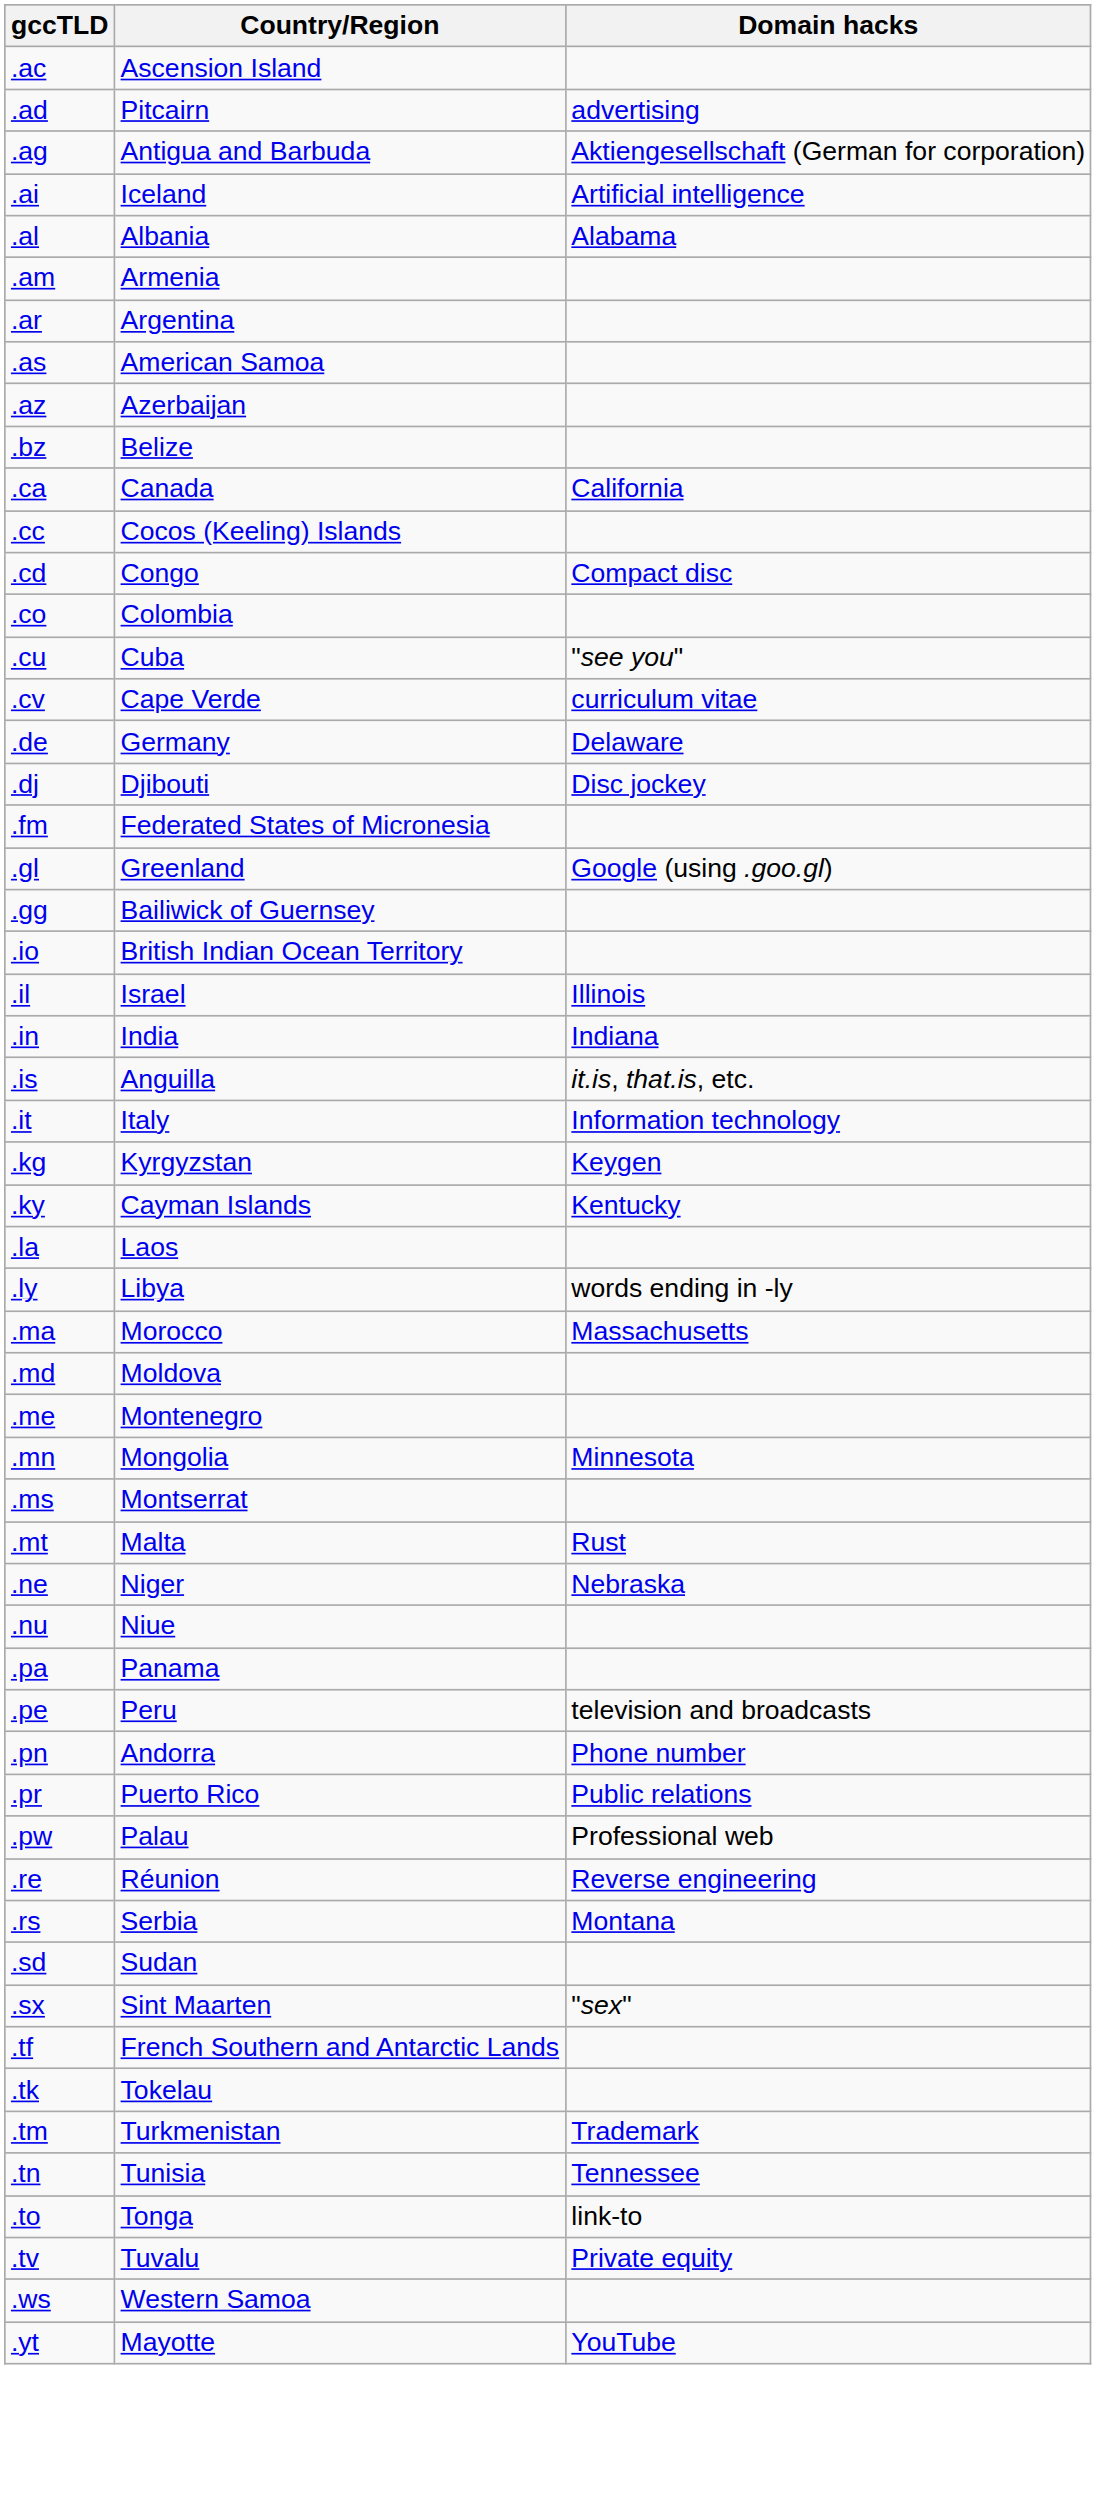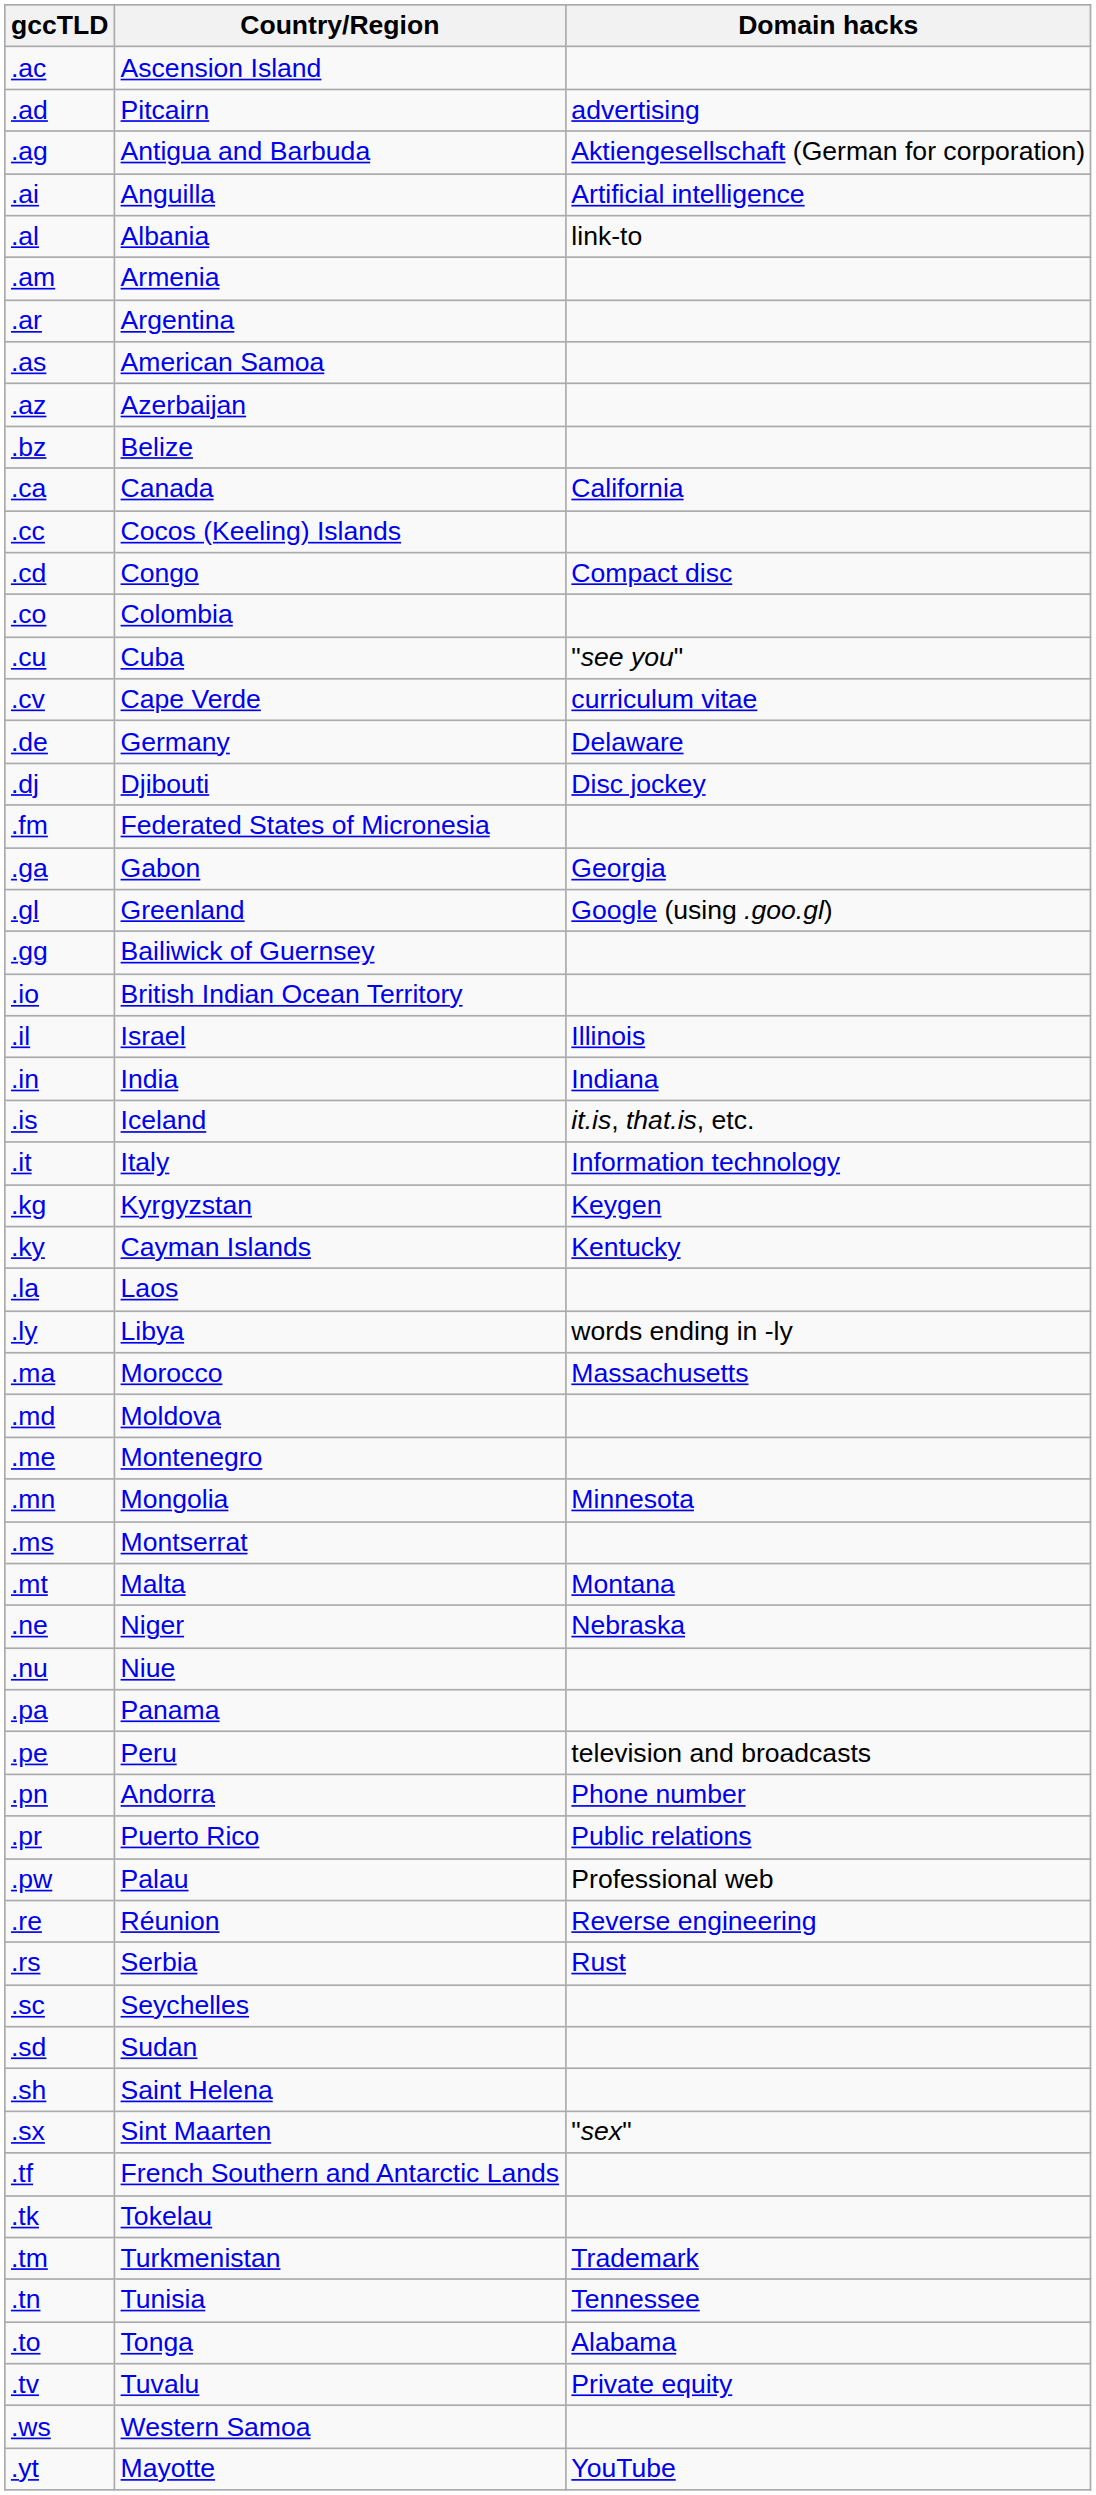 <table class="wikitable sortable mw-collapsible sticky-header">
 <tr>
 <th scope="col">gccTLD</th>
 <th scope="col">Country/Region</th>
 <th scope="col" class="unsortable">Domain hacks</th>
 </tr>
 <tr>
 <td><a href='#'>.ac</a></td>
 <td><a href='#'>Ascension Island</a></td>
 <td></td>
 </tr>
 <tr>
 <td><a href='#'>.ad</a></td>
 <td><a href='#'>Pitcairn</a></td>
 <td><a href='#'>advertising</a></td>
 </tr>
 <tr>
 <td><a href='#'>.ag</a></td>
 <td><a href='#'>Antigua and Barbuda</a></td>
 <td><a href='#'>Aktiengesellschaft</a> (German for corporation)</td>
 </tr>
 <tr>
 <td><a href='#'>.ai</a></td>
-<td><a href='#'>Iceland</a></td>
+<td><a href='#'>Anguilla</a></td>
 <td><a href='#'>Artificial intelligence</a></td>
 </tr>
 <tr>
 <td><a href='#'>.al</a></td>
 <td><a href='#'>Albania</a></td>
-<td><a href='#'>Alabama</a></td>
+<td>link-to</td>
 </tr>
 <tr>
 <td><a href='#'>.am</a></td>
 <td><a href='#'>Armenia</a></td>
 <td></td>
 </tr>
 <tr>
 <td><a href='#'>.ar</a></td>
 <td><a href='#'>Argentina</a></td>
 <td></td>
 </tr>
 <tr>
 <td><a href='#'>.as</a></td>
 <td><a href='#'>American Samoa</a></td>
 <td></td>
 </tr>
 <tr>
 <td><a href='#'>.az</a></td>
 <td><a href='#'>Azerbaijan</a></td>
 <td></td>
 </tr>
 <tr>
 <td><a href='#'>.bz</a></td>
 <td><a href='#'>Belize</a></td>
 <td></td>
 </tr>
 <tr>
 <td><a href='#'>.ca</a></td>
 <td><a href='#'>Canada</a></td>
 <td><a href='#'>California</a></td>
 </tr>
 <tr>
 <td><a href='#'>.cc</a></td>
 <td><a href='#'>Cocos (Keeling) Islands</a></td>
 <td></td>
 </tr>
 <tr>
 <td><a href='#'>.cd</a></td>
 <td><a href='#'>Congo</a></td>
 <td><a href='#'>Compact disc</a></td>
 </tr>
 <tr>
 <td><a href='#'>.co</a></td>
 <td><a href='#'>Colombia</a></td>
 <td></td>
 </tr>
 <tr>
 <td><a href='#'>.cu</a></td>
 <td><a href='#'>Cuba</a></td>
 <td>"<em>see you</em>"</td>
 </tr>
 <tr>
 <td><a href='#'>.cv</a></td>
 <td><a href='#'>Cape Verde</a></td>
 <td><a href='#'>curriculum vitae</a></td>
 </tr>
 <tr>
 <td><a href='#'>.de</a></td>
 <td><a href='#'>Germany</a></td>
 <td><a href='#'>Delaware</a></td>
 </tr>
 <tr>
 <td><a href='#'>.dj</a></td>
 <td><a href='#'>Djibouti</a></td>
 <td><a href='#'>Disc jockey</a></td>
 </tr>
 <tr>
 <td><a href='#'>.fm</a></td>
 <td><a href='#'>Federated States of Micronesia</a></td>
 <td></td>
 </tr>
 <tr>
+<td><a href='#'>.ga</a></td>
+<td><a href='#'>Gabon</a></td>
+<td><a href='#'>Georgia</a></td>
+</tr>
+<tr>
 <td><a href='#'>.gl</a></td>
 <td><a href='#'>Greenland</a></td>
 <td><a href='#'>Google</a> (using <em>.goo.gl</em>)</td>
 </tr>
 <tr>
 <td><a href='#'>.gg</a></td>
 <td><a href='#'>Bailiwick of Guernsey</a></td>
 <td></td>
 </tr>
 <tr>
 <td><a href='#'>.io</a></td>
 <td><a href='#'>British Indian Ocean Territory</a></td>
 <td></td>
 </tr>
 <tr>
 <td><a href='#'>.il</a></td>
 <td><a href='#'>Israel</a></td>
 <td><a href='#'>Illinois</a></td>
 </tr>
 <tr>
 <td><a href='#'>.in</a></td>
 <td><a href='#'>India</a></td>
 <td><a href='#'>Indiana</a></td>
 </tr>
 <tr>
 <td><a href='#'>.is</a></td>
-<td><a href='#'>Anguilla</a></td>
+<td><a href='#'>Iceland</a></td>
 <td><em>it.is</em>, <em>that.is</em>, etc.</td>
 </tr>
 <tr>
 <td><a href='#'>.it</a></td>
 <td><a href='#'>Italy</a></td>
 <td><a href='#'>Information technology</a></td>
 </tr>
 <tr>
 <td><a href='#'>.kg</a></td>
 <td><a href='#'>Kyrgyzstan</a></td>
 <td><a href='#'>Keygen</a></td>
 </tr>
 <tr>
 <td><a href='#'>.ky</a></td>
 <td><a href='#'>Cayman Islands</a></td>
 <td><a href='#'>Kentucky</a></td>
 </tr>
 <tr>
 <td><a href='#'>.la</a></td>
 <td><a href='#'>Laos</a></td>
 <td></td>
 </tr>
 <tr>
 <td><a href='#'>.ly</a></td>
 <td><a href='#'>Libya</a></td>
 <td>words ending in -ly</td>
 </tr>
 <tr>
 <td><a href='#'>.ma</a></td>
 <td><a href='#'>Morocco</a></td>
 <td><a href='#'>Massachusetts</a></td>
 </tr>
 <tr>
 <td><a href='#'>.md</a></td>
 <td><a href='#'>Moldova</a></td>
 <td></td>
 </tr>
 <tr>
 <td><a href='#'>.me</a></td>
 <td><a href='#'>Montenegro</a></td>
 <td></td>
 </tr>
 <tr>
 <td><a href='#'>.mn</a></td>
 <td><a href='#'>Mongolia</a></td>
 <td><a href='#'>Minnesota</a></td>
 </tr>
 <tr>
 <td><a href='#'>.ms</a></td>
 <td><a href='#'>Montserrat</a></td>
 <td></td>
 </tr>
 <tr>
 <td><a href='#'>.mt</a></td>
 <td><a href='#'>Malta</a></td>
-<td><a href='#'>Rust</a></td>
+<td><a href='#'>Montana</a></td>
 </tr>
 <tr>
 <td><a href='#'>.ne</a></td>
 <td><a href='#'>Niger</a></td>
 <td><a href='#'>Nebraska</a></td>
 </tr>
 <tr>
 <td><a href='#'>.nu</a></td>
 <td><a href='#'>Niue</a></td>
 <td></td>
 </tr>
 <tr>
 <td><a href='#'>.pa</a></td>
 <td><a href='#'>Panama</a></td>
 <td></td>
 </tr>
 <tr>
 <td><a href='#'>.pe</a></td>
 <td><a href='#'>Peru</a></td>
 <td>television and broadcasts</td>
 </tr>
 <tr>
 <td><a href='#'>.pn</a></td>
 <td><a href='#'>Andorra</a></td>
 <td><a href='#'>Phone number</a></td>
 </tr>
 <tr>
 <td><a href='#'>.pr</a></td>
 <td><a href='#'>Puerto Rico</a></td>
 <td><a href='#'>Public relations</a></td>
 </tr>
 <tr>
 <td><a href='#'>.pw</a></td>
 <td><a href='#'>Palau</a></td>
 <td>Professional web</td>
 </tr>
 <tr>
 <td><a href='#'>.re</a></td>
 <td><a href='#'>Réunion</a></td>
 <td><a href='#'>Reverse engineering</a></td>
 </tr>
 <tr>
 <td><a href='#'>.rs</a></td>
 <td><a href='#'>Serbia</a></td>
-<td><a href='#'>Montana</a></td>
+<td><a href='#'>Rust</a></td>
+</tr>
+<tr>
+<td><a href='#'>.sc</a></td>
+<td><a href='#'>Seychelles</a></td>
+<td></td>
 </tr>
 <tr>
 <td><a href='#'>.sd</a></td>
 <td><a href='#'>Sudan</a></td>
+<td></td>
+</tr>
+<tr>
+<td><a href='#'>.sh</a></td>
+<td><a href='#'>Saint Helena</a></td>
 <td></td>
 </tr>
 <tr>
 <td><a href='#'>.sx</a></td>
 <td><a href='#'>Sint Maarten</a></td>
 <td>"<em>sex</em>"</td>
 </tr>
 <tr>
 <td><a href='#'>.tf</a></td>
 <td><a href='#'>French Southern and Antarctic Lands</a></td>
 <td></td>
 </tr>
 <tr>
 <td><a href='#'>.tk</a></td>
 <td><a href='#'>Tokelau</a></td>
 <td></td>
 </tr>
 <tr>
 <td><a href='#'>.tm</a></td>
 <td><a href='#'>Turkmenistan</a></td>
 <td><a href='#'>Trademark</a></td>
 </tr>
 <tr>
 <td><a href='#'>.tn</a></td>
 <td><a href='#'>Tunisia</a></td>
 <td><a href='#'>Tennessee</a></td>
 </tr>
 <tr>
 <td><a href='#'>.to</a></td>
 <td><a href='#'>Tonga</a></td>
-<td>link-to</td>
+<td><a href='#'>Alabama</a></td>
 </tr>
 <tr>
 <td><a href='#'>.tv</a></td>
 <td><a href='#'>Tuvalu</a></td>
 <td><a href='#'>Private equity</a></td>
 </tr>
 <tr>
 <td><a href='#'>.ws</a></td>
 <td><a href='#'>Western Samoa</a></td>
 <td></td>
 </tr>
 <tr>
 <td><a href='#'>.yt</a></td>
 <td><a href='#'>Mayotte</a></td>
 <td><a href='#'>YouTube</a></td>
 </tr>
 </table>
